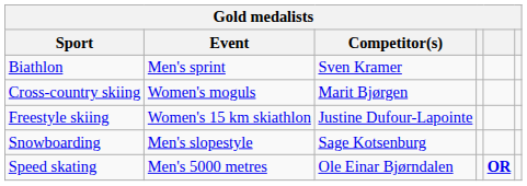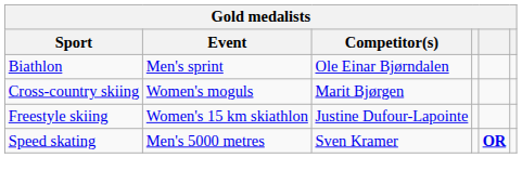 <table class="wikitable">
 <tr>
 <th colspan="6">Gold medalists</th>
 </tr>
 <tr>
 <th>Sport</th>
 <th>Event</th>
 <th>Competitor(s)</th>
 <th></th>
 <th></th>
 <th></th>
 </tr>
 <tr>
 <td><a href='#'>Biathlon</a></td>
 <td><a href='#'>Men's sprint</a></td>
-<td><a href='#'>Sven Kramer</a></td>
+<td><a href='#'>Ole Einar Bjørndalen</a></td>
 <td></td>
 <td></td>
 <td></td>
 </tr>
 <tr>
 <td><a href='#'>Cross-country skiing</a></td>
 <td><a href='#'>Women's moguls</a></td>
 <td><a href='#'>Marit Bjørgen</a></td>
 <td></td>
 <td></td>
 <td></td>
 </tr>
 <tr>
 <td><a href='#'>Freestyle skiing</a></td>
 <td><a href='#'>Women's 15 km skiathlon</a></td>
 <td><a href='#'>Justine Dufour-Lapointe</a></td>
 <td></td>
 <td></td>
 <td></td>
 </tr>
 <tr>
-<td><a href='#'>Snowboarding</a></td>
-<td><a href='#'>Men's slopestyle</a></td>
-<td><a href='#'>Sage Kotsenburg</a></td>
-<td></td>
-<td></td>
-<td></td>
-</tr>
-<tr>
 <td><a href='#'>Speed skating</a></td>
 <td><a href='#'>Men's 5000 metres</a></td>
-<td><a href='#'>Ole Einar Bjørndalen</a></td>
+<td><a href='#'>Sven Kramer</a></td>
 <td></td>
 <td><strong><a href='#'>OR</a></strong></td>
 <td></td>
 </tr>
 </table>
